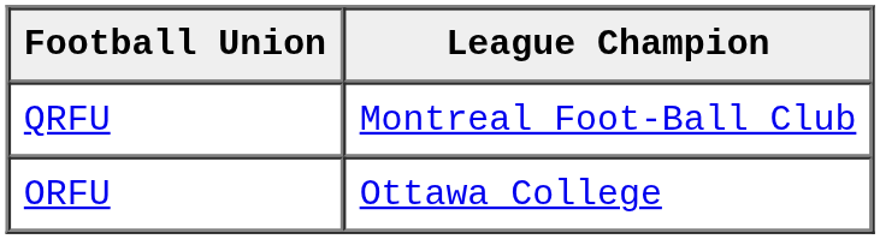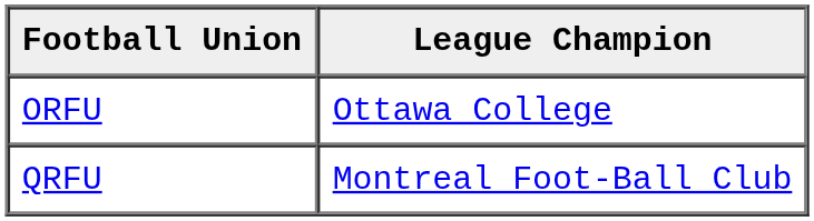 <table border="1" cellpadding="5" cellspacing="0" align="center">
 <tr>
 <th scope="col" style="background:#efefef;">Football Union</th>
 <th scope="col" style="background:#efefef;">League Champion</th>
 </tr>
 <tr>
+<td><a href='#'>ORFU</a></td>
+<td><a href='#'>Ottawa College</a></td>
+</tr>
+<tr>
 <td><a href='#'>QRFU</a></td>
 <td><a href='#'>Montreal Foot-Ball Club</a></td>
 </tr>
 <tr>
-<td><a href='#'>ORFU</a></td>
-<td><a href='#'>Ottawa College</a></td>
-</tr>
-<tr>
 </tr>
 </table>
